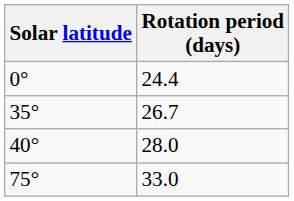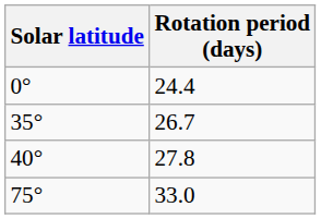 <table class="wikitable">
 <tr>
 <th>Solar <a href='#'>latitude</a></th>
 <th>Rotation period<br>(days)</th>
 </tr>
 <tr>
 <td>0°</td>
 <td>24.4</td>
 </tr>
 <tr>
 <td>35°</td>
 <td>26.7</td>
 </tr>
 <tr>
 <td>40°</td>
-<td>28.0</td>
+<td>27.8</td>
 </tr>
 <tr>
 <td>75°</td>
 <td>33.0</td>
 </tr>
 </table>
